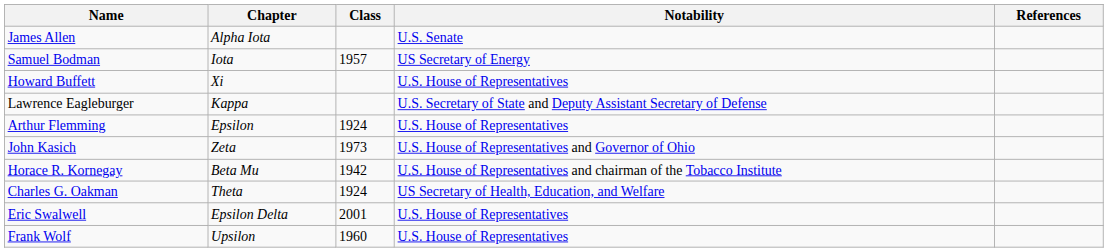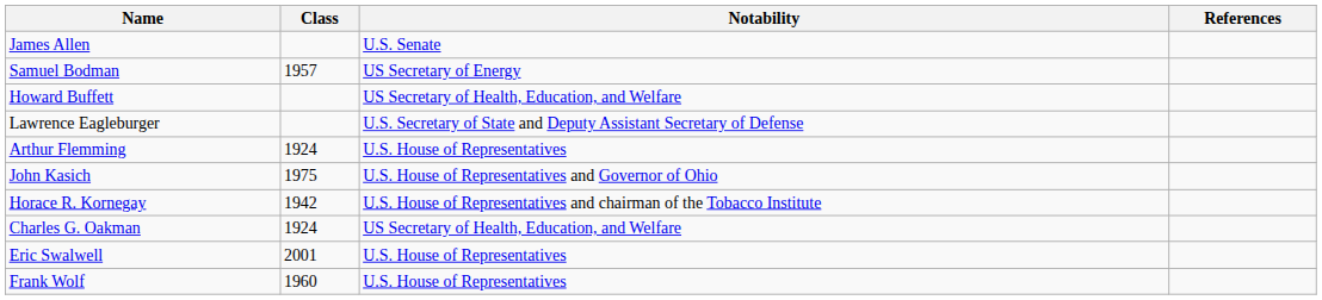 <table class="wikitable sortable" style="width:100%;">
 <tr>
 <th>Name</th>
-<th>Chapter</th>
 <th>Class</th>
 <th>Notability</th>
 <th>References</th>
 </tr>
 <tr>
 <td><a href='#'>James Allen</a></td>
-<td><em>Alpha Iota</em></td>
 <td></td>
 <td><a href='#'>U.S. Senate</a></td>
 <td></td>
 </tr>
 <tr>
 <td><a href='#'>Samuel Bodman</a></td>
-<td><em>Iota</em></td>
 <td>1957</td>
 <td><a href='#'>US Secretary of Energy</a></td>
 <td></td>
 </tr>
 <tr>
 <td><a href='#'>Howard Buffett</a></td>
-<td><em>Xi</em></td>
 <td></td>
-<td><a href='#'>U.S. House of Representatives</a></td>
+<td><a href='#'>US Secretary of Health, Education, and Welfare</a></td>
 <td></td>
 </tr>
 <tr>
 <td>Lawrence Eagleburger</td>
-<td><em>Kappa</em></td>
 <td></td>
 <td><a href='#'>U.S. Secretary of State</a> and <a href='#'>Deputy Assistant Secretary of Defense</a></td>
 <td></td>
 </tr>
 <tr>
 <td><a href='#'>Arthur Flemming</a></td>
-<td><em>Epsilon</em></td>
 <td>1924</td>
 <td><a href='#'>U.S. House of Representatives</a></td>
 <td></td>
 </tr>
 <tr>
 <td><a href='#'>John Kasich</a></td>
-<td><em>Zeta</em></td>
-<td>1973</td>
+<td>1975</td>
 <td><a href='#'>U.S. House of Representatives</a> and <a href='#'>Governor of Ohio</a></td>
 <td></td>
 </tr>
 <tr>
 <td><a href='#'>Horace R. Kornegay</a></td>
-<td><em>Beta Mu</em></td>
 <td>1942</td>
 <td><a href='#'>U.S. House of Representatives</a> and chairman of the <a href='#'>Tobacco Institute</a></td>
 <td></td>
 </tr>
 <tr>
 <td><a href='#'>Charles G. Oakman</a></td>
-<td><em>Theta</em></td>
 <td>1924</td>
 <td><a href='#'>US Secretary of Health, Education, and Welfare</a></td>
 <td></td>
 </tr>
 <tr>
 <td><a href='#'>Eric Swalwell</a></td>
-<td><em>Epsilon Delta</em></td>
 <td>2001</td>
 <td><a href='#'>U.S. House of Representatives</a></td>
 <td></td>
 </tr>
 <tr>
 <td><a href='#'>Frank Wolf</a></td>
-<td><em>Upsilon</em></td>
 <td>1960</td>
 <td><a href='#'>U.S. House of Representatives</a></td>
 <td></td>
 </tr>
 </table>
